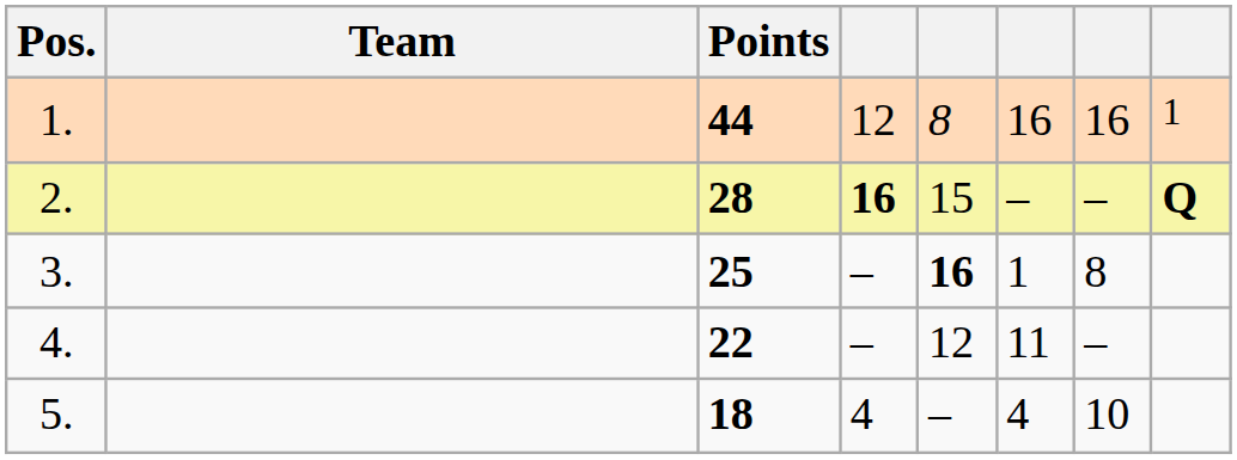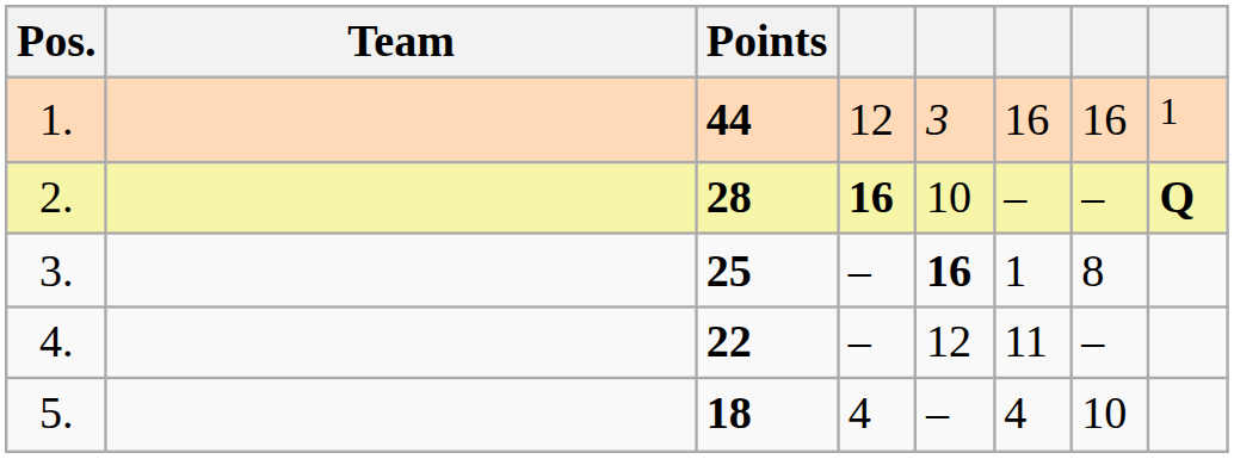 <table class="wikitable">
 <tr>
 <th width=10px>Pos.</th>
 <th width=200px>Team</th>
 <th width=20px>Points</th>
 <th width=20px></th>
 <th width=20px></th>
 <th width=20px></th>
 <th width=20px></th>
 <th width=20px></th>
 </tr>
 <tr style="background:#ffdab9;">
 <td align=center>1.</td>
 <td></td>
 <td><strong>44</strong></td>
 <td>12</td>
-<td><em>8</em></td>
+<td><em>3</em></td>
 <td>16</td>
 <td>16</td>
 <td><sup>1</sup></td>
 </tr>
 <tr style="background:#f7f6a8;">
 <td align=center>2.</td>
 <td></td>
 <td><strong>28</strong></td>
 <td><strong>16</strong></td>
-<td>15</td>
+<td>10</td>
 <td>–</td>
 <td>–</td>
 <td><strong>Q</strong></td>
 </tr>
 <tr>
 <td align=center>3.</td>
 <td></td>
 <td><strong>25</strong></td>
 <td>–</td>
 <td><strong>16</strong></td>
 <td>1</td>
 <td>8</td>
 <td></td>
 </tr>
 <tr>
 <td align=center>4.</td>
 <td></td>
 <td><strong>22</strong></td>
 <td>–</td>
 <td>12</td>
 <td>11</td>
 <td>–</td>
 <td></td>
 </tr>
 <tr>
 <td align=center>5.</td>
 <td></td>
 <td><strong>18</strong></td>
 <td>4</td>
 <td>–</td>
 <td>4</td>
 <td>10</td>
 <td></td>
 </tr>
 </table>
